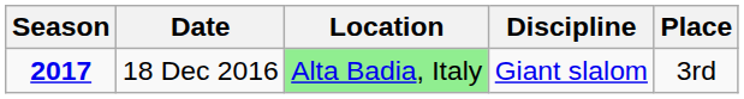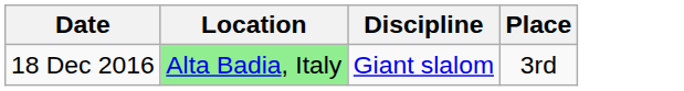 <table class="wikitable" style="text-align:center; font-size:100%;">
 <tr>
-<th>Season</th>
 <th>Date</th>
 <th>Location</th>
 <th>Discipline</th>
 <th>Place</th>
 </tr>
 <tr>
-<td><strong><a href='#'>2017</a></strong></td>
 <td align="right">18 Dec 2016</td>
 <td align="left" style="background: lightgreen;"> <a href='#'>Alta Badia</a>, Italy</td>
 <td><a href='#'>Giant slalom</a></td>
 <td>3rd</td>
 </tr>
 </table>
